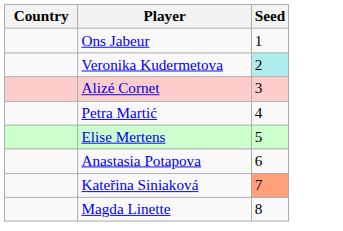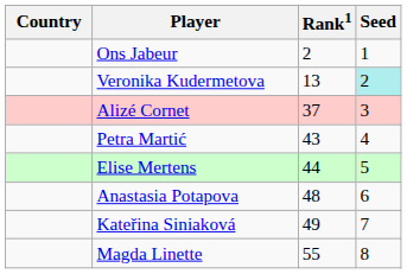 <table class="sortable wikitable">
 <tr>
 <th width="70">Country</th>
 <th width="175">Player</th>
+<th>Rank<sup>1</sup></th>
 <th>Seed</th>
 </tr>
 <tr>
 <td></td>
 <td><a href='#'>Ons Jabeur</a></td>
+<td>2</td>
 <td>1</td>
 </tr>
 <tr>
 <td></td>
 <td><a href='#'>Veronika Kudermetova</a></td>
+<td>13</td>
 <td style="background: paleturquoise;">2</td>
 </tr>
 <tr style="background:#fcc;">
 <td></td>
 <td><a href='#'>Alizé Cornet</a></td>
+<td>37</td>
 <td>3</td>
 </tr>
 <tr>
 <td></td>
 <td><a href='#'>Petra Martić</a></td>
+<td>43</td>
 <td>4</td>
 </tr>
 <tr style="background:#cfc;">
 <td></td>
 <td><a href='#'>Elise Mertens</a></td>
+<td>44</td>
 <td>5</td>
 </tr>
 <tr>
 <td></td>
 <td><a href='#'>Anastasia Potapova</a></td>
+<td>48</td>
 <td>6</td>
 </tr>
 <tr>
 <td></td>
 <td><a href='#'>Kateřina Siniaková</a></td>
-<td style="background: lightsalmon;">7</td>
+<td>49</td>
+<td>7</td>
 </tr>
 <tr>
 <td></td>
 <td><a href='#'>Magda Linette</a></td>
+<td>55</td>
 <td>8</td>
 </tr>
 </table>
